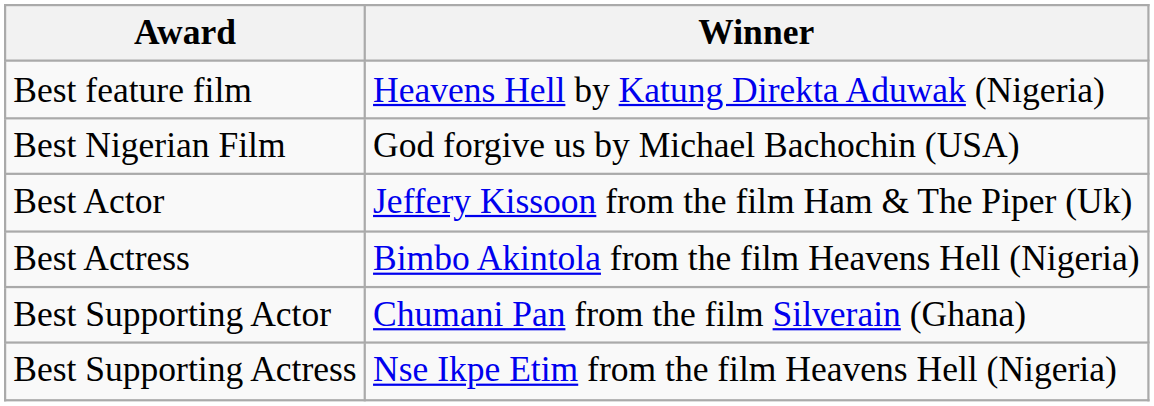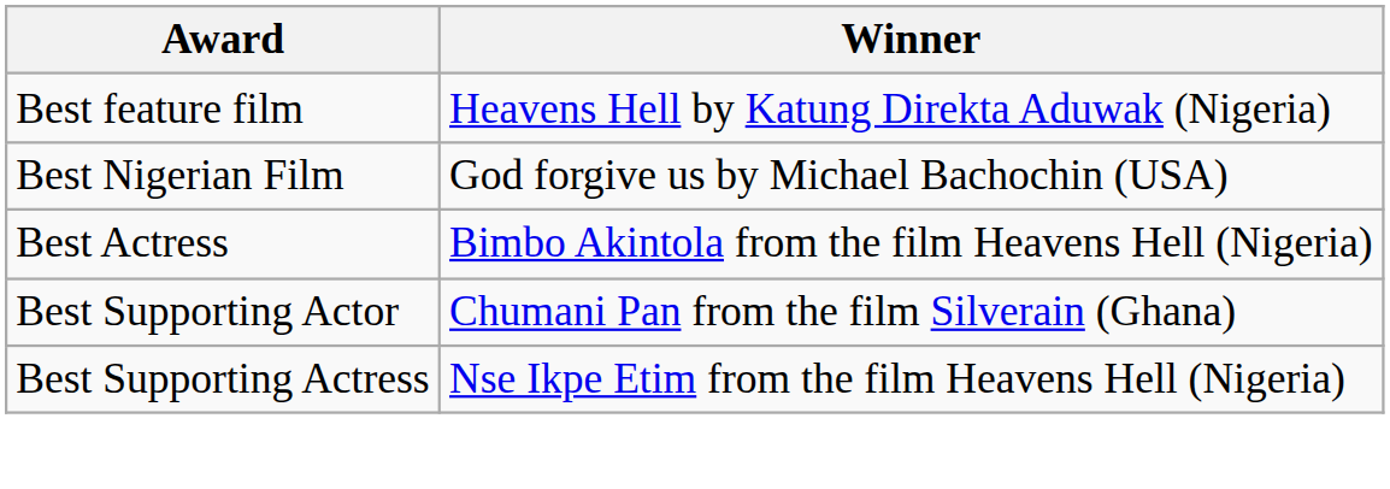 <table class="wikitable">
 <tr>
 <th>Award</th>
 <th>Winner</th>
 </tr>
 <tr>
 <td>Best feature film</td>
 <td><a href='#'>Heavens Hell</a> by <a href='#'>Katung Direkta Aduwak</a> (Nigeria)</td>
 </tr>
 <tr>
 <td>Best Nigerian Film</td>
 <td>God forgive us by Michael Bachochin (USA)</td>
 </tr>
 <tr>
-<td>Best Actor</td>
-<td><a href='#'>Jeffery Kissoon</a> from the film Ham & The Piper (Uk)</td>
-</tr>
-<tr>
 <td>Best Actress</td>
 <td><a href='#'>Bimbo Akintola</a> from the film Heavens Hell (Nigeria)</td>
 </tr>
 <tr>
 <td>Best Supporting Actor</td>
 <td><a href='#'>Chumani Pan</a> from the film <a href='#'>Silverain</a> (Ghana)</td>
 </tr>
 <tr>
 <td>Best Supporting Actress</td>
 <td><a href='#'>Nse Ikpe Etim</a> from the film Heavens Hell (Nigeria)</td>
 </tr>
 </table>
